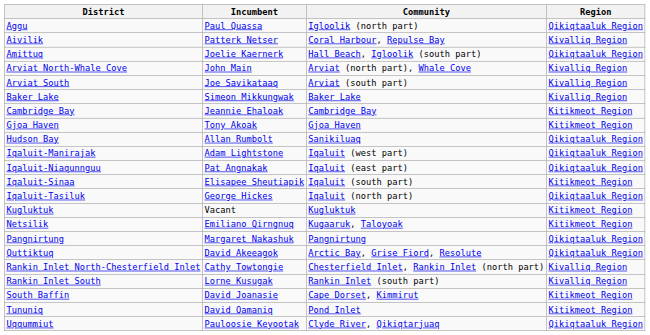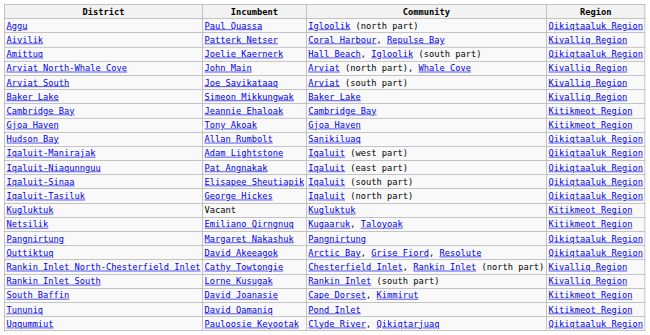 <table class="wikitable sortable">
 <tr>
 <th>District</th>
 <th>Incumbent</th>
 <th>Community</th>
 <th>Region</th>
 </tr>
 <tr>
 <td><a href='#'>Aggu</a></td>
 <td><a href='#'>Paul Quassa</a></td>
 <td><a href='#'>Igloolik</a> (north part)</td>
 <td><a href='#'>Qikiqtaaluk Region</a></td>
 </tr>
 <tr>
 <td><a href='#'>Aivilik</a></td>
 <td><a href='#'>Patterk Netser</a></td>
 <td><a href='#'>Coral Harbour</a>, <a href='#'>Repulse Bay</a></td>
 <td><a href='#'>Kivalliq Region</a></td>
 </tr>
 <tr>
 <td><a href='#'>Amittuq</a></td>
 <td><a href='#'>Joelie Kaernerk</a></td>
 <td><a href='#'>Hall Beach</a>, <a href='#'>Igloolik</a> (south part)</td>
 <td><a href='#'>Qikiqtaaluk Region</a></td>
 </tr>
 <tr>
 <td><a href='#'>Arviat North-Whale Cove</a></td>
 <td><a href='#'>John Main</a></td>
 <td><a href='#'>Arviat</a> (north part), <a href='#'>Whale Cove</a></td>
 <td><a href='#'>Kivalliq Region</a></td>
 </tr>
 <tr>
 <td><a href='#'>Arviat South</a></td>
 <td><a href='#'>Joe Savikataaq</a></td>
 <td><a href='#'>Arviat</a> (south part)</td>
 <td><a href='#'>Kivalliq Region</a></td>
 </tr>
 <tr>
 <td><a href='#'>Baker Lake</a></td>
 <td><a href='#'>Simeon Mikkungwak</a></td>
 <td><a href='#'>Baker Lake</a></td>
 <td><a href='#'>Kivalliq Region</a></td>
 </tr>
 <tr>
 <td><a href='#'>Cambridge Bay</a></td>
 <td><a href='#'>Jeannie Ehaloak</a></td>
 <td><a href='#'>Cambridge Bay</a></td>
 <td><a href='#'>Kitikmeot Region</a></td>
 </tr>
 <tr>
 <td><a href='#'>Gjoa Haven</a></td>
 <td><a href='#'>Tony Akoak</a></td>
 <td><a href='#'>Gjoa Haven</a></td>
 <td><a href='#'>Kitikmeot Region</a></td>
 </tr>
 <tr>
 <td><a href='#'>Hudson Bay</a></td>
 <td><a href='#'>Allan Rumbolt</a></td>
 <td><a href='#'>Sanikiluaq</a></td>
 <td><a href='#'>Qikiqtaaluk Region</a></td>
 </tr>
 <tr>
 <td><a href='#'>Iqaluit-Manirajak</a></td>
 <td><a href='#'>Adam Lightstone</a></td>
 <td><a href='#'>Iqaluit</a> (west part)</td>
 <td><a href='#'>Qikiqtaaluk Region</a></td>
 </tr>
 <tr>
 <td><a href='#'>Iqaluit-Niaqunnguu</a></td>
 <td><a href='#'>Pat Angnakak</a></td>
 <td><a href='#'>Iqaluit</a> (east part)</td>
 <td><a href='#'>Qikiqtaaluk Region</a></td>
 </tr>
 <tr>
 <td><a href='#'>Iqaluit-Sinaa</a></td>
 <td><a href='#'>Elisapee Sheutiapik</a></td>
 <td><a href='#'>Iqaluit</a> (south part)</td>
-<td><a href='#'>Kitikmeot Region</a></td>
+<td><a href='#'>Qikiqtaaluk Region</a></td>
 </tr>
 <tr>
 <td><a href='#'>Iqaluit-Tasiluk</a></td>
 <td><a href='#'>George Hickes</a></td>
 <td><a href='#'>Iqaluit</a> (north part)</td>
 <td><a href='#'>Qikiqtaaluk Region</a></td>
 </tr>
 <tr>
 <td><a href='#'>Kugluktuk</a></td>
 <td>Vacant</td>
 <td><a href='#'>Kugluktuk</a></td>
 <td><a href='#'>Kitikmeot Region</a></td>
 </tr>
 <tr>
 <td><a href='#'>Netsilik</a></td>
 <td><a href='#'>Emiliano Qirngnuq</a></td>
 <td><a href='#'>Kugaaruk</a>, <a href='#'>Taloyoak</a></td>
 <td><a href='#'>Kitikmeot Region</a></td>
 </tr>
 <tr>
 <td><a href='#'>Pangnirtung</a></td>
 <td><a href='#'>Margaret Nakashuk</a></td>
 <td><a href='#'>Pangnirtung</a></td>
 <td><a href='#'>Qikiqtaaluk Region</a></td>
 </tr>
 <tr>
 <td><a href='#'>Quttiktuq</a></td>
 <td><a href='#'>David Akeeagok</a></td>
 <td><a href='#'>Arctic Bay</a>, <a href='#'>Grise Fiord</a>, <a href='#'>Resolute</a></td>
 <td><a href='#'>Qikiqtaaluk Region</a></td>
 </tr>
 <tr>
 <td><a href='#'>Rankin Inlet North-Chesterfield Inlet</a></td>
 <td><a href='#'>Cathy Towtongie</a></td>
 <td><a href='#'>Chesterfield Inlet</a>, <a href='#'>Rankin Inlet</a> (north part)</td>
 <td><a href='#'>Kivalliq Region</a></td>
 </tr>
 <tr>
 <td><a href='#'>Rankin Inlet South</a></td>
 <td><a href='#'>Lorne Kusugak</a></td>
 <td><a href='#'>Rankin Inlet</a> (south part)</td>
 <td><a href='#'>Kivalliq Region</a></td>
 </tr>
 <tr>
 <td><a href='#'>South Baffin</a></td>
 <td><a href='#'>David Joanasie</a></td>
 <td><a href='#'>Cape Dorset</a>, <a href='#'>Kimmirut</a></td>
 <td><a href='#'>Kitikmeot Region</a></td>
 </tr>
 <tr>
 <td><a href='#'>Tununiq</a></td>
 <td><a href='#'>David Qamaniq</a></td>
 <td><a href='#'>Pond Inlet</a></td>
 <td><a href='#'>Kitikmeot Region</a></td>
 </tr>
 <tr>
 <td><a href='#'>Uqqummiut</a></td>
 <td><a href='#'>Pauloosie Keyootak</a></td>
 <td><a href='#'>Clyde River</a>, <a href='#'>Qikiqtarjuaq</a></td>
 <td><a href='#'>Qikiqtaaluk Region</a></td>
 </tr>
 </table>
